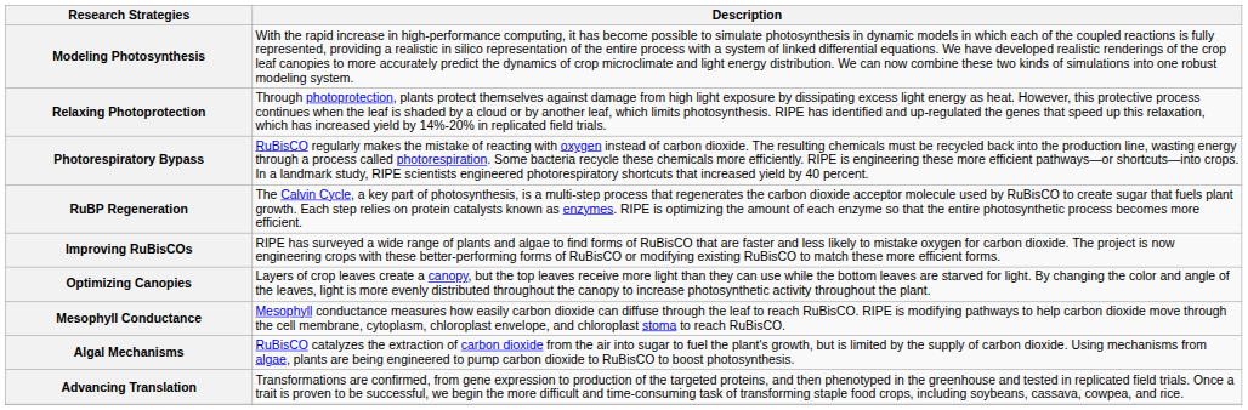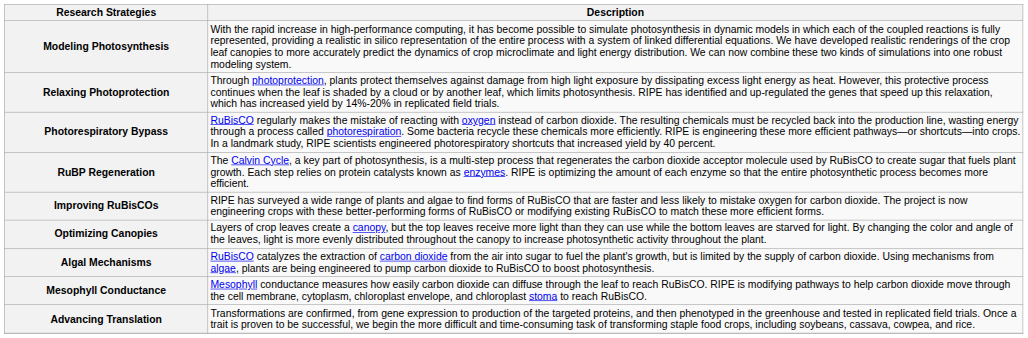 <table style style="width:100%;" class="wikitable">
 <tr>
 <th>Research Strategies</th>
 <th>Description</th>
 </tr>
 <tr>
 <th>Modeling Photosynthesis</th>
 <td style="width: 80%;">With the rapid increase in high-performance computing, it has become possible to simulate photosynthesis in dynamic models in which each of the coupled reactions is fully represented, providing a realistic in silico representation of the entire process with a system of linked differential equations. We have developed realistic renderings of the crop leaf canopies to more accurately predict the dynamics of crop microclimate and light energy distribution. We can now combine these two kinds of simulations into one robust modeling system.</td>
 </tr>
 <tr>
 <th>Relaxing Photoprotection</th>
 <td style="width: 80%;">Through <a href='#'>photoprotection</a>, plants protect themselves against damage from high light exposure by dissipating excess light energy as heat. However, this protective process continues when the leaf is shaded by a cloud or by another leaf, which limits photosynthesis. RIPE has identified and up-regulated the genes that speed up this relaxation, which has increased yield by 14%-20% in replicated field trials.</td>
 </tr>
 <tr>
 <th>Photorespiratory Bypass</th>
 <td style="width: 80%;"><a href='#'>RuBisCO</a> regularly makes the mistake of reacting with <a href='#'>oxygen</a> instead of carbon dioxide. The resulting chemicals must be recycled back into the production line, wasting energy through a process called <a href='#'>photorespiration</a>. Some bacteria recycle these chemicals more efficiently. RIPE is engineering these more efficient pathways—or shortcuts—into crops. In a landmark study, RIPE scientists engineered photorespiratory shortcuts that increased yield by 40 percent.</td>
 </tr>
 <tr>
 <th>RuBP Regeneration</th>
 <td style="width: 80%;">The <a href='#'>Calvin Cycle</a>, a key part of photosynthesis, is a multi-step process that regenerates the carbon dioxide acceptor molecule used by RuBisCO to create sugar that fuels plant growth. Each step relies on protein catalysts known as <a href='#'>enzymes</a>. RIPE is optimizing the amount of each enzyme so that the entire photosynthetic process becomes more efficient.</td>
 </tr>
 <tr>
 <th>Improving RuBisCOs</th>
 <td style="width: 80%;">RIPE has surveyed a wide range of plants and algae to find forms of RuBisCO that are faster and less likely to mistake oxygen for carbon dioxide. The project is now engineering crops with these better-performing forms of RuBisCO or modifying existing RuBisCO to match these more efficient forms.</td>
 </tr>
 <tr>
 <th>Optimizing Canopies</th>
 <td style="width: 80%;">Layers of crop leaves create a <a href='#'>canopy</a>, but the top leaves receive more light than they can use while the bottom leaves are starved for light. By changing the color and angle of the leaves, light is more evenly distributed throughout the canopy to increase photosynthetic activity throughout the plant.</td>
 </tr>
 <tr>
+<th>Algal Mechanisms</th>
+<td style="width: 80%;"><a href='#'>RuBisCO</a> catalyzes the extraction of <a href='#'>carbon dioxide</a> from the air into sugar to fuel the plant's growth, but is limited by the supply of carbon dioxide. Using mechanisms from <a href='#'>algae</a>, plants are being engineered to pump carbon dioxide to RuBisCO to boost photosynthesis.</td>
+</tr>
+<tr>
 <th>Mesophyll Conductance</th>
 <td style="width: 80%;"><a href='#'>Mesophyll</a> conductance measures how easily carbon dioxide can diffuse through the leaf to reach RuBisCO. RIPE is modifying pathways to help carbon dioxide move through the cell membrane, cytoplasm, chloroplast envelope, and chloroplast <a href='#'>stoma</a> to reach RuBisCO.</td>
-</tr>
-<tr>
-<th>Algal Mechanisms</th>
-<td style="width: 80%;"><a href='#'>RuBisCO</a> catalyzes the extraction of <a href='#'>carbon dioxide</a> from the air into sugar to fuel the plant's growth, but is limited by the supply of carbon dioxide. Using mechanisms from <a href='#'>algae</a>, plants are being engineered to pump carbon dioxide to RuBisCO to boost photosynthesis.</td>
 </tr>
 <tr>
 <th>Advancing Translation</th>
 <td style="width: 80%;">Transformations are confirmed, from gene expression to production of the targeted proteins, and then phenotyped in the greenhouse and tested in replicated field trials. Once a trait is proven to be successful, we begin the more difficult and time-consuming task of transforming staple food crops, including soybeans, cassava, cowpea, and rice.</td>
 </tr>
 <tr>
 </tr>
 </table>
